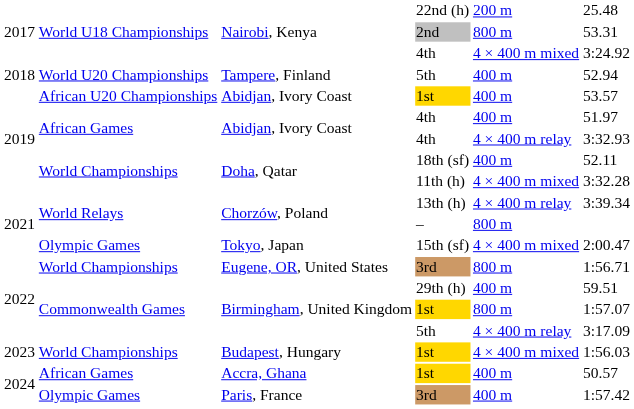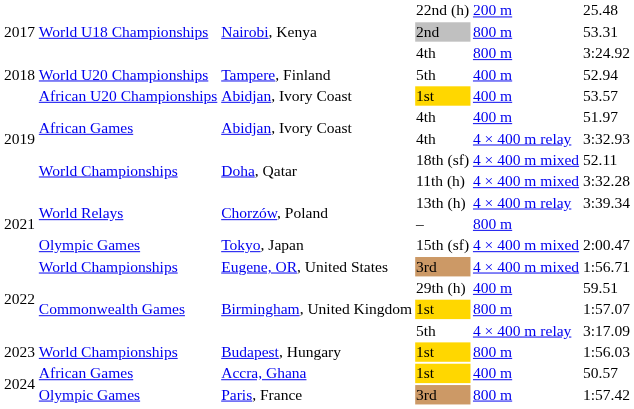 <table>
 <tr>
 <td rowspan=3>2017</td>
 <td rowspan=3><a href='#'>World U18 Championships</a></td>
 <td rowspan=3><a href='#'>Nairobi</a>, Kenya</td>
 <td>22nd (h)</td>
 <td><a href='#'>200 m</a></td>
 <td>25.48</td>
 </tr>
 <tr>
 <td bgcolor=silver>2nd</td>
 <td><a href='#'>800 m</a></td>
 <td>53.31 </td>
 </tr>
 <tr>
 <td>4th</td>
-<td><a href='#'>4 × 400 m mixed</a></td>
+<td><a href='#'>800 m</a></td>
 <td>3:24.92</td>
 </tr>
 <tr>
 <td>2018</td>
 <td><a href='#'>World U20 Championships</a></td>
 <td><a href='#'>Tampere</a>, Finland</td>
 <td>5th</td>
 <td><a href='#'>400 m</a></td>
 <td>52.94</td>
 </tr>
 <tr>
 <td rowspan=5>2019</td>
 <td><a href='#'>African U20 Championships</a></td>
 <td><a href='#'>Abidjan</a>, Ivory Coast</td>
 <td bgcolor=gold>1st</td>
 <td><a href='#'>400 m</a></td>
 <td>53.57</td>
 </tr>
 <tr>
 <td rowspan=2><a href='#'>African Games</a></td>
 <td rowspan=2><a href='#'>Abidjan</a>, Ivory Coast</td>
 <td>4th</td>
 <td><a href='#'>400 m</a></td>
 <td>51.97</td>
 </tr>
 <tr>
 <td>4th</td>
 <td><a href='#'>4 × 400 m relay</a></td>
 <td>3:32.93</td>
 </tr>
 <tr>
 <td rowspan=2><a href='#'>World Championships</a></td>
 <td rowspan=2><a href='#'>Doha</a>, Qatar</td>
 <td>18th (sf)</td>
-<td><a href='#'>400 m</a></td>
+<td><a href='#'>4 × 400 m mixed</a></td>
 <td>52.11</td>
 </tr>
 <tr>
 <td>11th (h)</td>
 <td><a href='#'>4 × 400 m mixed</a></td>
 <td>3:32.28</td>
 </tr>
 <tr>
 <td rowspan=3>2021</td>
 <td rowspan=2><a href='#'>World Relays</a></td>
 <td rowspan=2><a href='#'>Chorzów</a>, Poland</td>
 <td>13th (h)</td>
 <td><a href='#'>4 × 400 m relay</a></td>
 <td>3:39.34 </td>
 </tr>
 <tr>
 <td>–</td>
 <td><a href='#'>800 m</a></td>
 <td></td>
 </tr>
 <tr>
 <td><a href='#'>Olympic Games</a></td>
 <td><a href='#'>Tokyo</a>, Japan</td>
 <td>15th (sf)</td>
 <td><a href='#'>4 × 400 m mixed</a></td>
 <td>2:00.47</td>
 </tr>
 <tr>
 <td rowspan=4>2022</td>
 <td><a href='#'>World Championships</a></td>
 <td><a href='#'>Eugene, OR</a>, United States</td>
 <td bgcolor=cc9966>3rd</td>
-<td><a href='#'>800 m</a></td>
+<td><a href='#'>4 × 400 m mixed</a></td>
 <td>1:56.71<br></td>
 </tr>
 <tr>
 <td rowspan=3><a href='#'>Commonwealth Games</a></td>
 <td rowspan=3><a href='#'>Birmingham</a>, United Kingdom</td>
 <td>29th (h)</td>
 <td><a href='#'>400 m</a></td>
 <td>59.51</td>
 </tr>
 <tr>
 <td bgcolor=gold>1st</td>
 <td><a href='#'>800 m</a></td>
 <td>1:57.07</td>
 </tr>
 <tr>
 <td>5th</td>
 <td><a href='#'>4 × 400 m relay</a></td>
 <td>3:17.09</td>
 </tr>
 <tr>
 <td>2023</td>
 <td><a href='#'>World Championships</a></td>
 <td><a href='#'>Budapest</a>, Hungary</td>
 <td bgcolor=gold>1st</td>
-<td><a href='#'>4 × 400 m mixed</a></td>
+<td><a href='#'>800 m</a></td>
 <td>1:56.03 </td>
 </tr>
 <tr>
 <td rowspan=2>2024</td>
 <td><a href='#'>African Games</a></td>
 <td><a href='#'>Accra, Ghana</a></td>
 <td bgcolor=gold>1st</td>
 <td><a href='#'>400 m</a></td>
 <td>50.57</td>
 </tr>
 <tr>
 <td><a href='#'>Olympic Games</a></td>
 <td><a href='#'>Paris</a>, France</td>
 <td bgcolor=cc9966>3rd</td>
-<td><a href='#'>400 m</a></td>
+<td><a href='#'>800 m</a></td>
 <td>1:57.42</td>
 </tr>
 </table>
